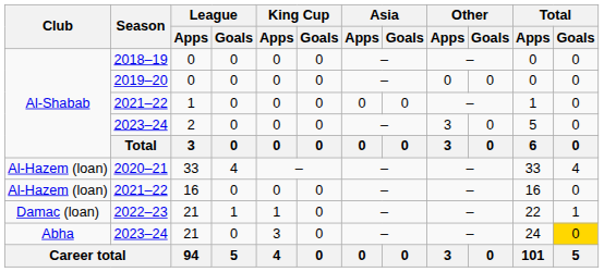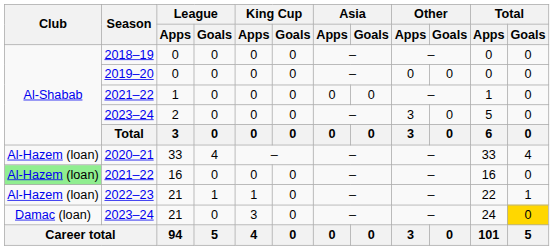 <table class="wikitable" style="text-align: center">
 <tr>
 <th rowspan=2>Club</th>
 <th rowspan=2>Season</th>
 <th colspan=2>League</th>
 <th colspan=2>King Cup</th>
 <th colspan=2>Asia</th>
 <th colspan=2>Other</th>
 <th colspan=2>Total</th>
 </tr>
 <tr>
 <th>Apps</th>
 <th>Goals</th>
 <th>Apps</th>
 <th>Goals</th>
 <th>Apps</th>
 <th>Goals</th>
 <th>Apps</th>
 <th>Goals</th>
 <th>Apps</th>
 <th>Goals</th>
 </tr>
 <tr>
 <td rowspan="5"><a href='#'>Al-Shabab</a></td>
 <td><a href='#'>2018–19</a></td>
 <td>0</td>
 <td>0</td>
 <td>0</td>
 <td>0</td>
 <td colspan="2">–</td>
 <td colspan="2">–</td>
 <td>0</td>
 <td>0</td>
 </tr>
 <tr>
 <td><a href='#'>2019–20</a></td>
 <td>0</td>
 <td>0</td>
 <td>0</td>
 <td>0</td>
 <td colspan="2">–</td>
 <td>0</td>
 <td>0</td>
 <td>0</td>
 <td>0</td>
 </tr>
 <tr>
 <td><a href='#'>2021–22</a></td>
 <td>1</td>
 <td>0</td>
 <td>0</td>
 <td>0</td>
 <td>0</td>
 <td>0</td>
 <td colspan="2">–</td>
 <td>1</td>
 <td>0</td>
 </tr>
 <tr>
 <td><a href='#'>2023–24</a></td>
 <td>2</td>
 <td>0</td>
 <td>0</td>
 <td>0</td>
 <td colspan="2">–</td>
 <td>3</td>
 <td>0</td>
 <td>5</td>
 <td>0</td>
 </tr>
 <tr>
 <th colspan="1">Total</th>
 <th>3</th>
 <th>0</th>
 <th>0</th>
 <th>0</th>
 <th>0</th>
 <th>0</th>
 <th>3</th>
 <th>0</th>
 <th>6</th>
 <th>0</th>
 </tr>
 <tr>
 <td><a href='#'>Al-Hazem</a> (loan)</td>
 <td><a href='#'>2020–21</a></td>
 <td>33</td>
 <td>4</td>
 <td colspan="2">–</td>
 <td colspan="2">–</td>
 <td colspan="2">–</td>
 <td>33</td>
 <td>4</td>
 </tr>
 <tr>
-<td><a href='#'>Al-Hazem</a> (loan)</td>
+<td style="background: lightgreen;"><a href='#'>Al-Hazem</a> (loan)</td>
 <td><a href='#'>2021–22</a></td>
 <td>16</td>
 <td>0</td>
 <td>0</td>
 <td>0</td>
 <td colspan="2">–</td>
 <td colspan="2">–</td>
 <td>16</td>
 <td>0</td>
 </tr>
 <tr>
-<td><a href='#'>Damac</a> (loan)</td>
+<td><a href='#'>Al-Hazem</a> (loan)</td>
 <td><a href='#'>2022–23</a></td>
 <td>21</td>
 <td>1</td>
 <td>1</td>
 <td>0</td>
 <td colspan="2">–</td>
 <td colspan="2">–</td>
 <td>22</td>
 <td>1</td>
 </tr>
 <tr>
-<td><a href='#'>Abha</a></td>
+<td><a href='#'>Damac</a> (loan)</td>
 <td><a href='#'>2023–24</a></td>
 <td>21</td>
 <td>0</td>
 <td>3</td>
 <td>0</td>
 <td colspan="2">–</td>
 <td colspan="2">–</td>
 <td>24</td>
 <td style="background: gold;">0</td>
 </tr>
 <tr>
 <th colspan="2">Career total</th>
 <th>94</th>
 <th>5</th>
 <th>4</th>
 <th>0</th>
 <th>0</th>
 <th>0</th>
 <th>3</th>
 <th>0</th>
 <th>101</th>
 <th>5</th>
 </tr>
 </table>
